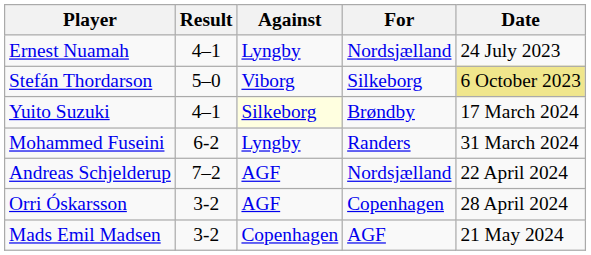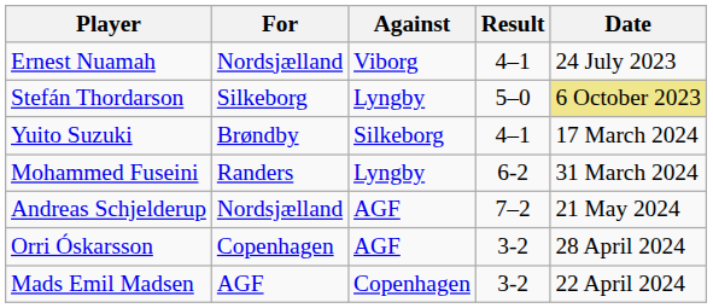 <table class="wikitable sortable">
 <tr>
 <th>Player</th>
+<th>For</th>
+<th>Against</th>
 <th align=center>Result</th>
-<th>Against</th>
-<th>For</th>
 <th>Date</th>
 </tr>
 <tr>
 <td><a href='#'>Ernest Nuamah</a></td>
+<td><a href='#'>Nordsjælland</a></td>
+<td><a href='#'>Viborg</a></td>
 <td align=center>4–1</td>
-<td><a href='#'>Lyngby</a></td>
-<td><a href='#'>Nordsjælland</a></td>
 <td>24 July 2023</td>
 </tr>
 <tr>
 <td><a href='#'>Stefán Thordarson</a></td>
+<td><a href='#'>Silkeborg</a></td>
+<td><a href='#'>Lyngby</a></td>
 <td align=center>5–0</td>
-<td><a href='#'>Viborg</a></td>
-<td><a href='#'>Silkeborg</a></td>
 <td style="background: khaki;">6 October 2023</td>
 </tr>
 <tr>
 <td><a href='#'>Yuito Suzuki</a></td>
+<td><a href='#'>Brøndby</a></td>
+<td><a href='#'>Silkeborg</a></td>
 <td align=center>4–1</td>
-<td style="background: lightyellow;"><a href='#'>Silkeborg</a></td>
-<td><a href='#'>Brøndby</a></td>
 <td>17 March 2024</td>
 </tr>
 <tr>
 <td><a href='#'>Mohammed Fuseini</a></td>
+<td><a href='#'>Randers</a></td>
+<td><a href='#'>Lyngby</a></td>
 <td align=center>6-2</td>
-<td><a href='#'>Lyngby</a></td>
-<td><a href='#'>Randers</a></td>
 <td>31 March 2024</td>
 </tr>
 <tr>
 <td><a href='#'>Andreas Schjelderup</a></td>
+<td><a href='#'>Nordsjælland</a></td>
+<td><a href='#'>AGF</a></td>
 <td align=center>7–2</td>
-<td><a href='#'>AGF</a></td>
-<td><a href='#'>Nordsjælland</a></td>
-<td>22 April 2024</td>
+<td>21 May 2024</td>
 </tr>
 <tr>
 <td><a href='#'>Orri Óskarsson</a></td>
+<td><a href='#'>Copenhagen</a></td>
+<td><a href='#'>AGF</a></td>
 <td align=center>3-2</td>
-<td><a href='#'>AGF</a></td>
-<td><a href='#'>Copenhagen</a></td>
 <td>28 April 2024</td>
 </tr>
 <tr>
 <td><a href='#'>Mads Emil Madsen</a></td>
+<td><a href='#'>AGF</a></td>
+<td><a href='#'>Copenhagen</a></td>
 <td align=center>3-2</td>
-<td><a href='#'>Copenhagen</a></td>
-<td><a href='#'>AGF</a></td>
-<td>21 May 2024</td>
+<td>22 April 2024</td>
 </tr>
 </table>
